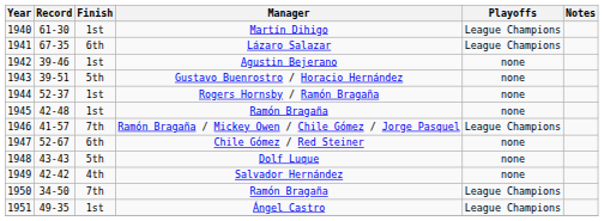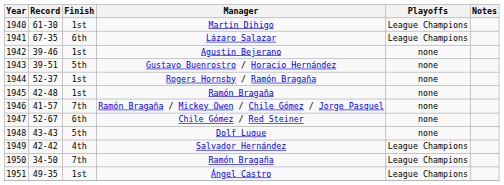 <table class="wikitable">
 <tr>
 <th>Year</th>
 <th>Record</th>
 <th>Finish</th>
 <th>Manager</th>
 <th>Playoffs</th>
 <th>Notes</th>
 </tr>
 <tr align=center>
 <td>1940</td>
 <td>61-30</td>
 <td>1st</td>
 <td><a href='#'>Martín Dihigo</a></td>
 <td>League Champions</td>
 <td></td>
 </tr>
 <tr align=center>
 <td>1941</td>
 <td>67-35</td>
 <td>6th</td>
 <td><a href='#'>Lázaro Salazar</a></td>
 <td>League Champions</td>
 <td></td>
 </tr>
 <tr align=center>
 <td>1942</td>
 <td>39-46</td>
 <td>1st</td>
 <td><a href='#'>Agustin Bejerano</a></td>
 <td>none</td>
 <td></td>
 </tr>
 <tr align=center>
 <td>1943</td>
 <td>39-51</td>
 <td>5th</td>
 <td><a href='#'>Gustavo Buenrostro</a> / <a href='#'>Horacio Hernández</a></td>
 <td>none</td>
 <td></td>
 </tr>
 <tr align=center>
 <td>1944</td>
 <td>52-37</td>
 <td>1st</td>
 <td><a href='#'>Rogers Hornsby</a> / <a href='#'>Ramón Bragaña</a></td>
 <td>none</td>
 <td></td>
 </tr>
 <tr align=center>
 <td>1945</td>
 <td>42-48</td>
 <td>1st</td>
 <td><a href='#'>Ramón Bragaña</a></td>
 <td>none</td>
 <td></td>
 </tr>
 <tr align=center>
 <td>1946</td>
 <td>41-57</td>
 <td>7th</td>
 <td><a href='#'>Ramón Bragaña</a> / <a href='#'>Mickey Owen</a> / <a href='#'>Chile Gómez</a> / <a href='#'>Jorge Pasquel</a></td>
-<td>League Champions</td>
+<td>none</td>
 <td></td>
 </tr>
 <tr align=center>
 <td>1947</td>
 <td>52-67</td>
 <td>6th</td>
 <td><a href='#'>Chile Gómez</a> / <a href='#'>Red Steiner</a></td>
 <td>none</td>
 <td></td>
 </tr>
 <tr align=center>
 <td>1948</td>
 <td>43-43</td>
 <td>5th</td>
 <td><a href='#'>Dolf Luque</a></td>
 <td>none</td>
 <td></td>
 </tr>
 <tr align=center>
 <td>1949</td>
 <td>42-42</td>
 <td>4th</td>
 <td><a href='#'>Salvador Hernández</a></td>
-<td>none</td>
+<td>League Champions</td>
 <td></td>
 </tr>
 <tr align=center>
 <td>1950</td>
 <td>34-50</td>
 <td>7th</td>
 <td><a href='#'>Ramón Bragaña</a></td>
 <td>League Champions</td>
 <td></td>
 </tr>
 <tr align=center>
 <td>1951</td>
 <td>49-35</td>
 <td>1st</td>
 <td><a href='#'>Ángel Castro</a></td>
 <td>League Champions</td>
 <td></td>
 </tr>
 <tr align=center>
 </tr>
 </table>
